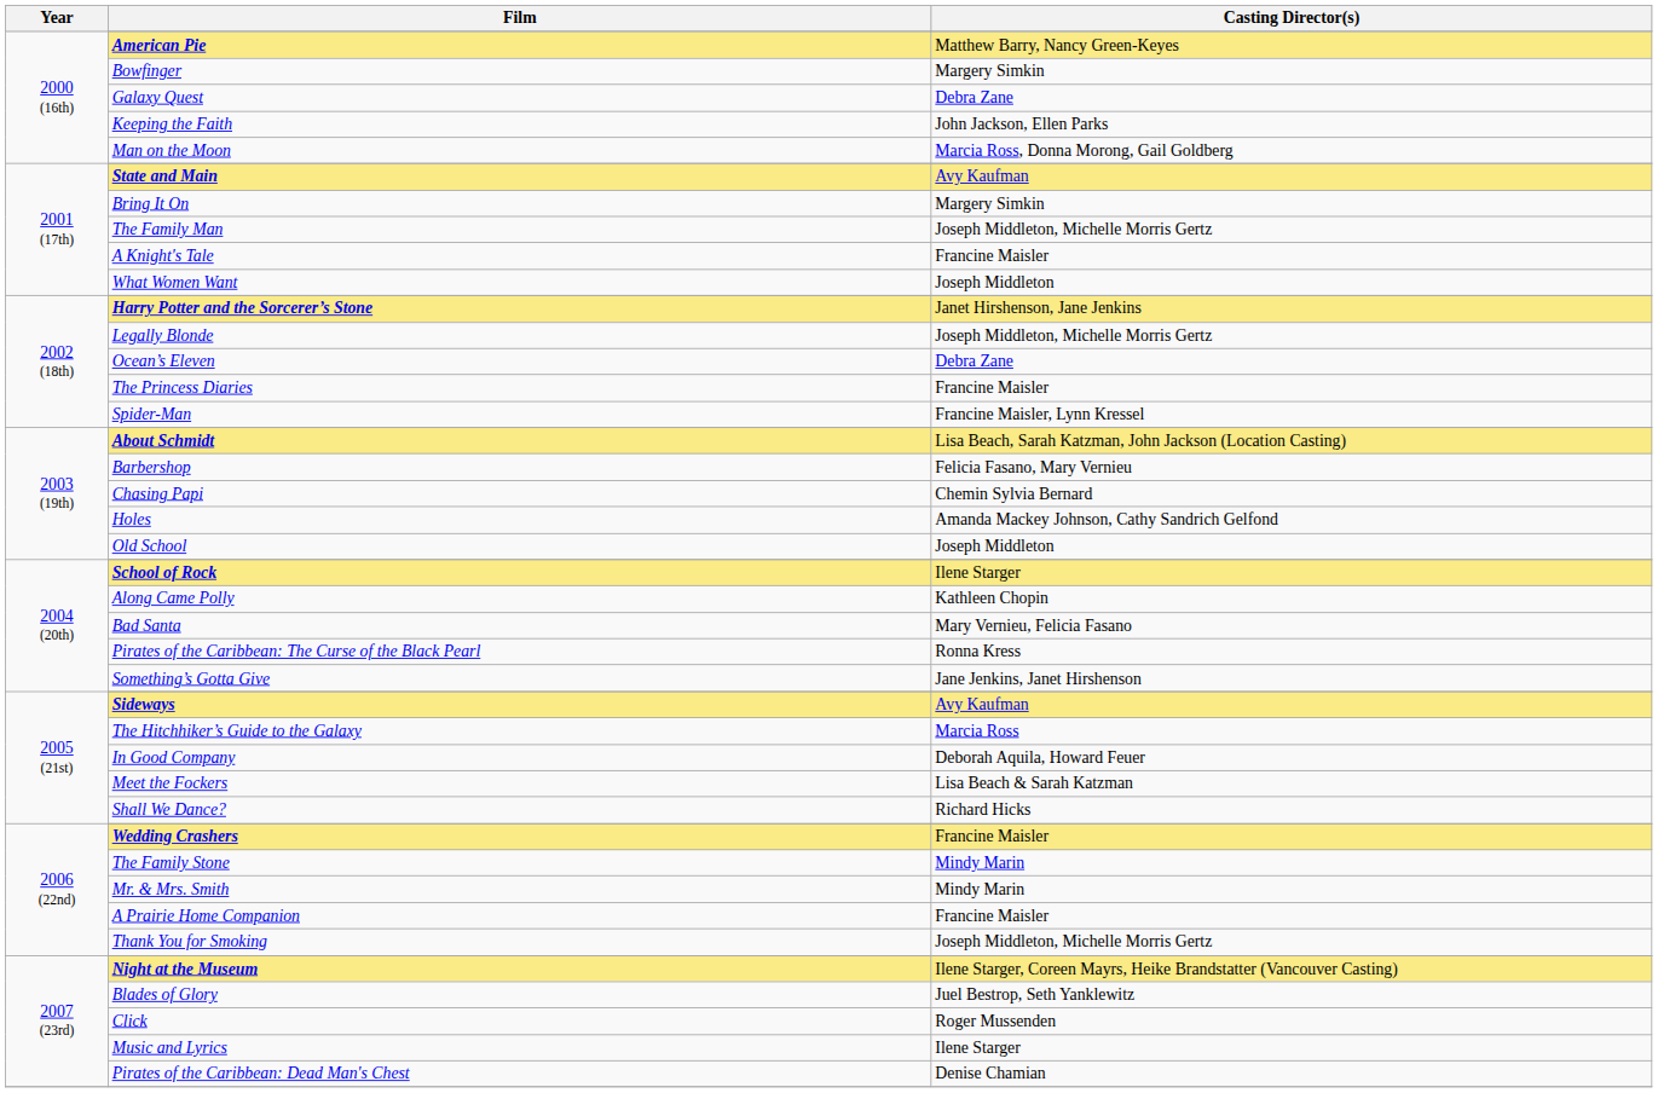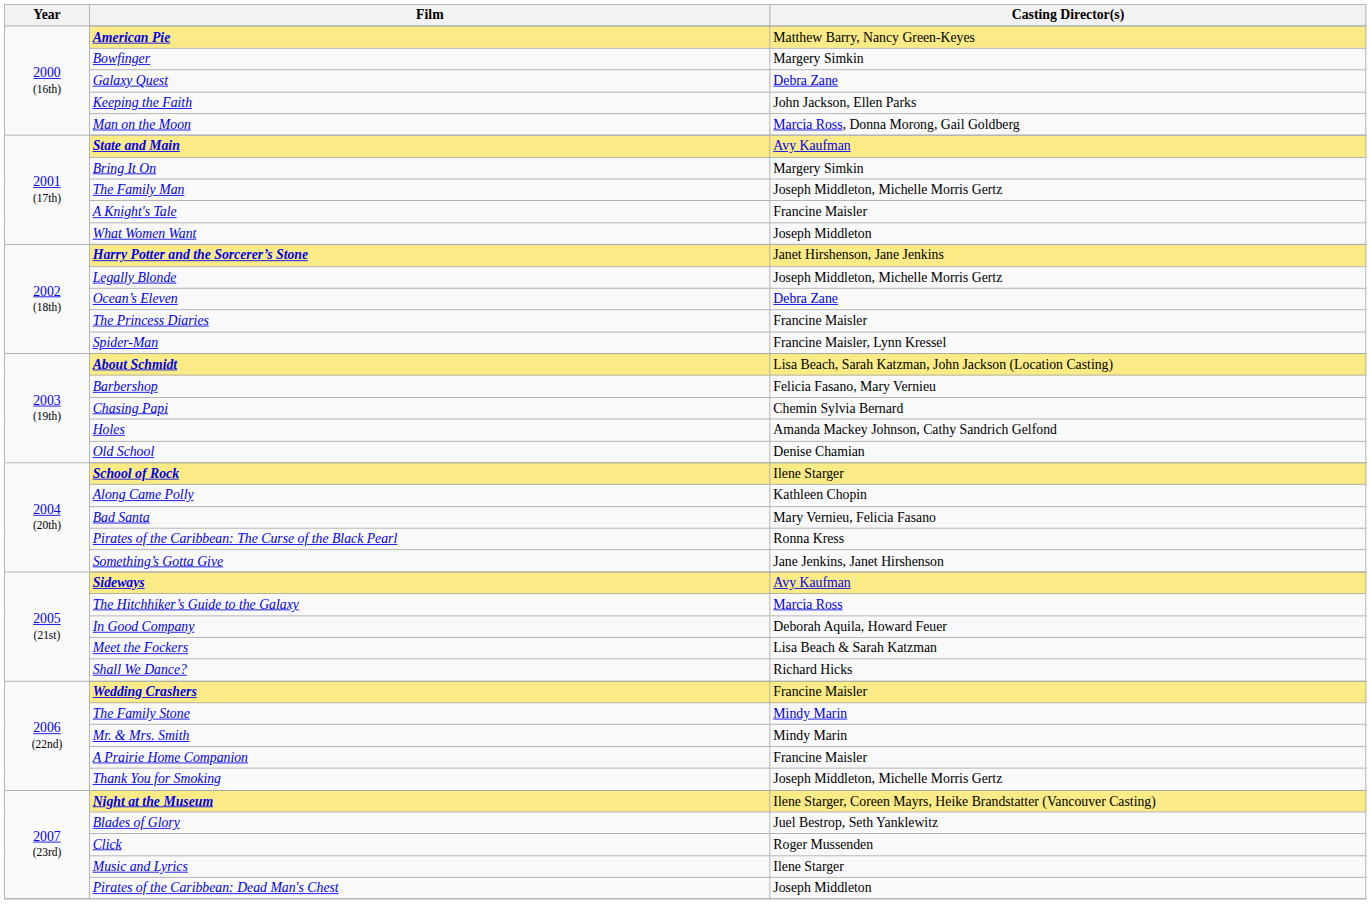 <table class="wikitable" style="width:100%">
 <tr bgcolor="#bebebe">
 <th width="5%">Year</th>
 <th width="40%">Film</th>
 <th width="35%">Casting Director(s)</th>
 </tr>
 <tr>
 <td rowspan=6 style="text-align:center"><a href='#'>2000</a><br><small>(16th)</small><br></td>
 </tr>
 <tr style="background:#FAEB86">
 <td><strong><em><a href='#'>American Pie</a></em></strong></td>
 <td>Matthew Barry, Nancy Green-Keyes</td>
 </tr>
 <tr>
 <td><em><a href='#'>Bowfinger</a></em></td>
 <td>Margery Simkin</td>
 </tr>
 <tr>
 <td><em><a href='#'>Galaxy Quest</a></em></td>
 <td><a href='#'>Debra Zane</a></td>
 </tr>
 <tr>
 <td><em><a href='#'>Keeping the Faith</a></em></td>
 <td>John Jackson, Ellen Parks</td>
 </tr>
 <tr>
 <td><em><a href='#'>Man on the Moon</a></em></td>
 <td><a href='#'>Marcia Ross</a>, Donna Morong, Gail Goldberg</td>
 </tr>
 <tr>
 <td rowspan=6 style="text-align:center"><a href='#'>2001</a><br><small>(17th)</small><br></td>
 </tr>
 <tr style="background:#FAEB86">
 <td><strong><em><a href='#'>State and Main</a></em></strong></td>
 <td><a href='#'>Avy Kaufman</a></td>
 </tr>
 <tr>
 <td><em><a href='#'>Bring It On</a></em></td>
 <td>Margery Simkin</td>
 </tr>
 <tr>
 <td><em><a href='#'>The Family Man</a></em></td>
 <td>Joseph Middleton, Michelle Morris Gertz</td>
 </tr>
 <tr>
 <td><em><a href='#'>A Knight's Tale</a></em></td>
 <td>Francine Maisler</td>
 </tr>
 <tr>
 <td><em><a href='#'>What Women Want</a></em></td>
 <td>Joseph Middleton</td>
 </tr>
 <tr>
 <td rowspan=6 style="text-align:center"><a href='#'>2002</a><br><small>(18th)</small><br></td>
 </tr>
 <tr style="background:#FAEB86">
 <td><strong><em><a href='#'>Harry Potter and the Sorcerer’s Stone</a></em></strong></td>
 <td>Janet Hirshenson, Jane Jenkins</td>
 </tr>
 <tr>
 <td><em><a href='#'>Legally Blonde</a></em></td>
 <td>Joseph Middleton, Michelle Morris Gertz</td>
 </tr>
 <tr>
 <td><em><a href='#'>Ocean’s Eleven</a></em></td>
 <td><a href='#'>Debra Zane</a></td>
 </tr>
 <tr>
 <td><em><a href='#'>The Princess Diaries</a></em></td>
 <td>Francine Maisler</td>
 </tr>
 <tr>
 <td><em><a href='#'>Spider-Man</a></em></td>
 <td>Francine Maisler, Lynn Kressel</td>
 </tr>
 <tr>
 <td rowspan=6 style="text-align:center"><a href='#'>2003</a><br><small>(19th)</small><br></td>
 </tr>
 <tr style="background:#FAEB86">
 <td><strong><em><a href='#'>About Schmidt</a></em></strong></td>
 <td>Lisa Beach, Sarah Katzman, John Jackson (Location Casting)</td>
 </tr>
 <tr>
 <td><em><a href='#'>Barbershop</a></em></td>
 <td>Felicia Fasano, Mary Vernieu</td>
 </tr>
 <tr>
 <td><em><a href='#'>Chasing Papi</a></em></td>
 <td>Chemin Sylvia Bernard</td>
 </tr>
 <tr>
 <td><em><a href='#'>Holes</a></em></td>
 <td>Amanda Mackey Johnson, Cathy Sandrich Gelfond</td>
 </tr>
 <tr>
 <td><em><a href='#'>Old School</a></em></td>
-<td>Joseph Middleton</td>
+<td>Denise Chamian</td>
 </tr>
 <tr>
 <td rowspan=6 style="text-align:center"><a href='#'>2004</a><br><small>(20th)</small><br></td>
 </tr>
 <tr style="background:#FAEB86">
 <td><strong><em><a href='#'>School of Rock</a></em></strong></td>
 <td>Ilene Starger</td>
 </tr>
 <tr>
 <td><em><a href='#'>Along Came Polly</a></em></td>
 <td>Kathleen Chopin</td>
 </tr>
 <tr>
 <td><em><a href='#'>Bad Santa</a></em></td>
 <td>Mary Vernieu, Felicia Fasano</td>
 </tr>
 <tr>
 <td><em><a href='#'>Pirates of the Caribbean: The Curse of the Black Pearl</a></em></td>
 <td>Ronna Kress</td>
 </tr>
 <tr>
 <td><em><a href='#'>Something’s Gotta Give</a></em></td>
 <td>Jane Jenkins, Janet Hirshenson</td>
 </tr>
 <tr>
 <td rowspan=6 style="text-align:center"><a href='#'>2005</a><br><small>(21st)</small><br></td>
 </tr>
 <tr style="background:#FAEB86">
 <td><strong><em><a href='#'>Sideways</a></em></strong></td>
 <td><a href='#'>Avy Kaufman</a></td>
 </tr>
 <tr>
 <td><em><a href='#'>The Hitchhiker’s Guide to the Galaxy</a></em></td>
 <td><a href='#'>Marcia Ross</a></td>
 </tr>
 <tr>
 <td><em><a href='#'>In Good Company</a></em></td>
 <td>Deborah Aquila, Howard Feuer</td>
 </tr>
 <tr>
 <td><em><a href='#'>Meet the Fockers</a></em></td>
 <td>Lisa Beach & Sarah Katzman</td>
 </tr>
 <tr>
 <td><em><a href='#'>Shall We Dance?</a></em></td>
 <td>Richard Hicks</td>
 </tr>
 <tr>
 <td rowspan=6 style="text-align:center"><a href='#'>2006</a><br><small>(22nd)</small><br></td>
 </tr>
 <tr style="background:#FAEB86">
 <td><strong><em><a href='#'>Wedding Crashers</a></em></strong></td>
 <td>Francine Maisler</td>
 </tr>
 <tr>
 <td><em><a href='#'>The Family Stone</a></em></td>
 <td><a href='#'>Mindy Marin</a></td>
 </tr>
 <tr>
 <td><em><a href='#'>Mr. & Mrs. Smith</a></em></td>
 <td>Mindy Marin</td>
 </tr>
 <tr>
 <td><em><a href='#'>A Prairie Home Companion</a></em></td>
 <td>Francine Maisler</td>
 </tr>
 <tr>
 <td><em><a href='#'>Thank You for Smoking</a></em></td>
 <td>Joseph Middleton, Michelle Morris Gertz</td>
 </tr>
 <tr>
 <td rowspan=6 style="text-align:center"><a href='#'>2007</a><br><small>(23rd)</small><br></td>
 </tr>
 <tr style="background:#FAEB86">
 <td><strong><em><a href='#'>Night at the Museum</a></em></strong></td>
 <td>Ilene Starger, Coreen Mayrs, Heike Brandstatter (Vancouver Casting)</td>
 </tr>
 <tr>
 <td><em><a href='#'>Blades of Glory</a></em></td>
 <td>Juel Bestrop, Seth Yanklewitz</td>
 </tr>
 <tr>
 <td><em><a href='#'>Click</a></em></td>
 <td>Roger Mussenden</td>
 </tr>
 <tr>
 <td><em><a href='#'>Music and Lyrics</a></em></td>
 <td>Ilene Starger</td>
 </tr>
 <tr>
 <td><em><a href='#'>Pirates of the Caribbean: Dead Man's Chest</a></em></td>
-<td>Denise Chamian</td>
+<td>Joseph Middleton</td>
 </tr>
 <tr>
 </tr>
 </table>
